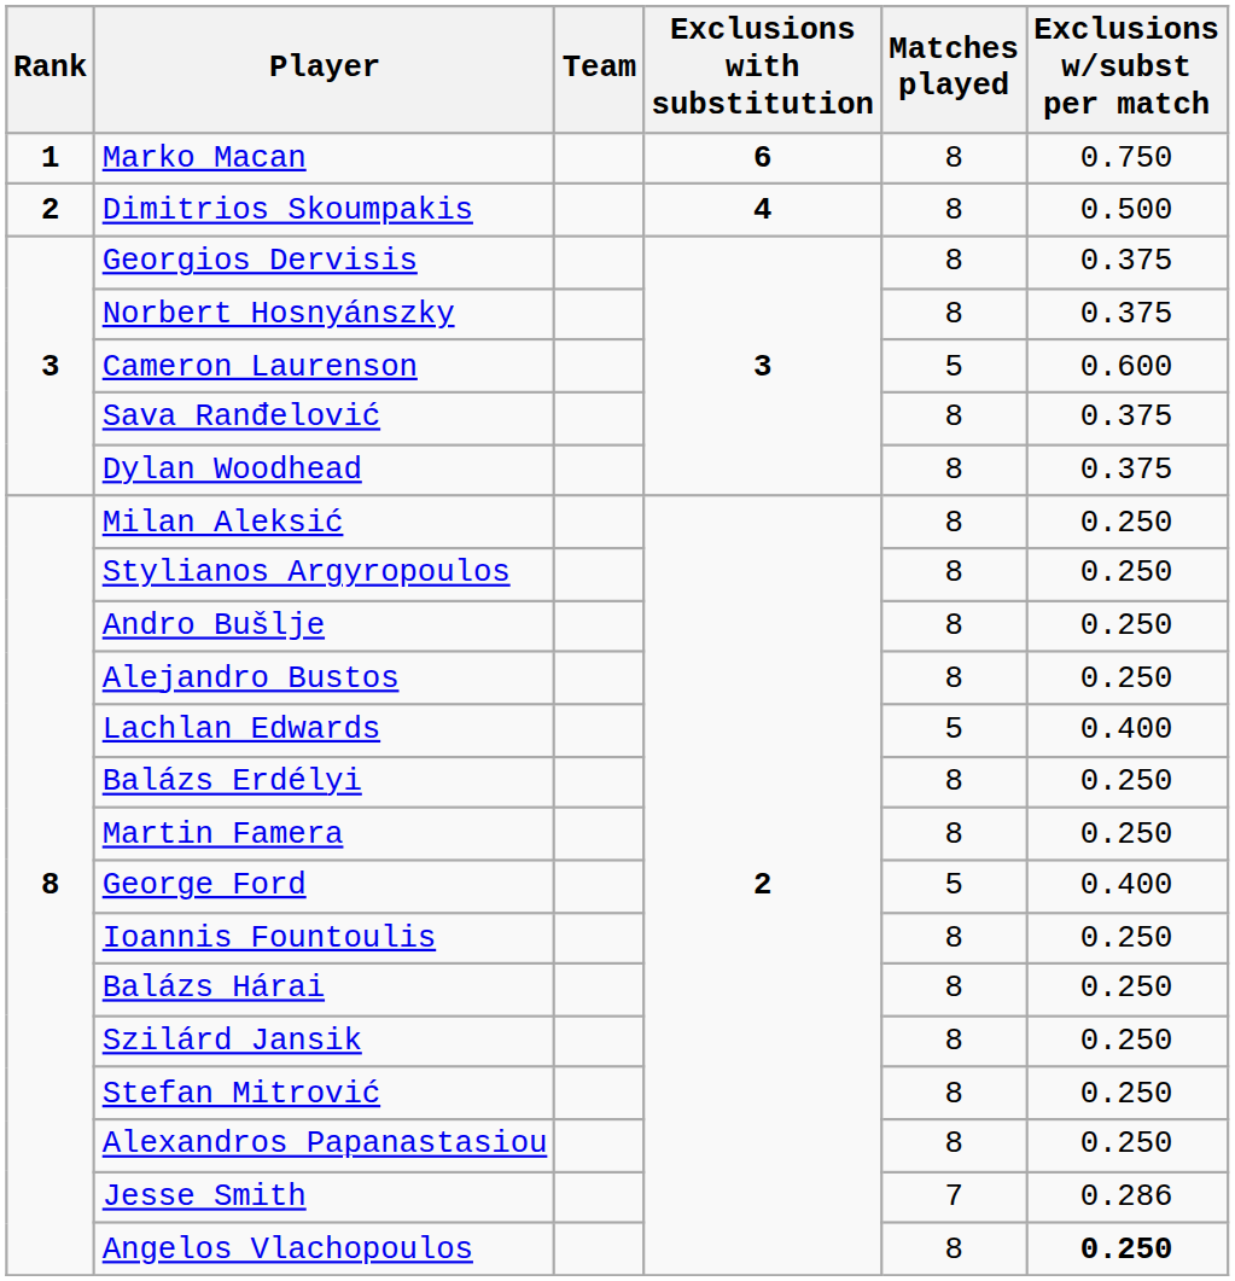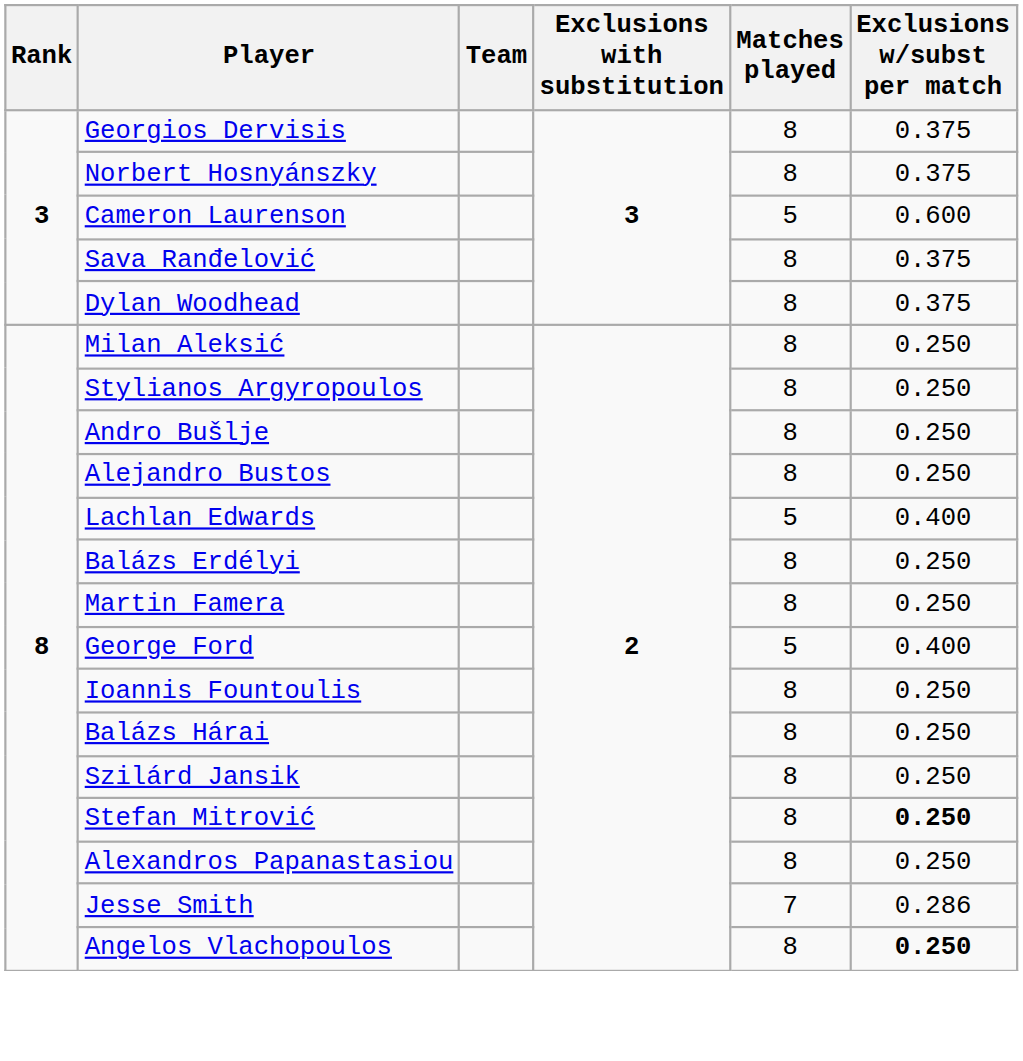 <table class="wikitable sortable" style="text-align: center; font-size: 90%; margin-left: 1em;">
 <tr>
 <th>Rank</th>
 <th>Player</th>
 <th>Team</th>
 <th>Exclusions<br>with<br>substitution</th>
 <th>Matches<br>played</th>
 <th>Exclusions<br>w/subst<br>per match</th>
-</tr>
-<tr>
-<td><strong>1</strong></td>
-<td style="text-align: left;" data-sort-value="Macan, Marko"><a href='#'>Marko Macan</a></td>
-<td style="text-align: left;"></td>
-<td><strong>6</strong></td>
-<td>8</td>
-<td>0.750</td>
-</tr>
-<tr>
-<td><strong>2</strong></td>
-<td style="text-align: left;" data-sort-value="Skoumpakis, Dimitrios"><a href='#'>Dimitrios Skoumpakis</a></td>
-<td style="text-align: left;"></td>
-<td><strong>4</strong></td>
-<td>8</td>
-<td>0.500</td>
 </tr>
 <tr>
 <td rowspan="5"><strong>3</strong></td>
 <td style="text-align: left;" data-sort-value="Dervisis, Georgios"><a href='#'>Georgios Dervisis</a></td>
 <td style="text-align: left;"></td>
 <td rowspan="5"><strong>3</strong></td>
 <td>8</td>
 <td>0.375</td>
 </tr>
 <tr>
 <td style="text-align: left;" data-sort-value="Hosnyánszky, Norbert"><a href='#'>Norbert Hosnyánszky</a></td>
 <td style="text-align: left;"></td>
 <td>8</td>
 <td>0.375</td>
 </tr>
 <tr>
 <td style="text-align: left;" data-sort-value="Laurenson, Cameron"><a href='#'>Cameron Laurenson</a></td>
 <td style="text-align: left;"></td>
 <td>5</td>
 <td>0.600</td>
 </tr>
 <tr>
 <td style="text-align: left;" data-sort-value="Ranđelović, Sava"><a href='#'>Sava Ranđelović</a></td>
 <td style="text-align: left;"></td>
 <td>8</td>
 <td>0.375</td>
 </tr>
 <tr>
 <td style="text-align: left;" data-sort-value="Woodhead, Dylan"><a href='#'>Dylan Woodhead</a></td>
 <td style="text-align: left;"></td>
 <td>8</td>
 <td>0.375</td>
 </tr>
 <tr>
 <td rowspan="15"><strong>8</strong></td>
 <td style="text-align: left;" data-sort-value="Aleksić, Milan"><a href='#'>Milan Aleksić</a></td>
 <td style="text-align: left;"></td>
 <td rowspan="15"><strong>2</strong></td>
 <td>8</td>
 <td>0.250</td>
 </tr>
 <tr>
 <td style="text-align: left;" data-sort-value="Argyropoulos, Stylianos"><a href='#'>Stylianos Argyropoulos</a></td>
 <td style="text-align: left;"></td>
 <td>8</td>
 <td>0.250</td>
 </tr>
 <tr>
 <td style="text-align: left;" data-sort-value="Bušlje, Andro"><a href='#'>Andro Bušlje</a></td>
 <td style="text-align: left;"></td>
 <td>8</td>
 <td>0.250</td>
 </tr>
 <tr>
 <td style="text-align: left;" data-sort-value="Bustos, Alejandro"><a href='#'>Alejandro Bustos</a></td>
 <td style="text-align: left;"></td>
 <td>8</td>
 <td>0.250</td>
 </tr>
 <tr>
 <td style="text-align: left;" data-sort-value="Edwards, Lachlan"><a href='#'>Lachlan Edwards</a></td>
 <td style="text-align: left;"></td>
 <td>5</td>
 <td>0.400</td>
 </tr>
 <tr>
 <td style="text-align: left;" data-sort-value="Erdélyi, Balázs"><a href='#'>Balázs Erdélyi</a></td>
 <td style="text-align: left;"></td>
 <td>8</td>
 <td>0.250</td>
 </tr>
 <tr>
 <td style="text-align: left;" data-sort-value="Famera, Martin"><a href='#'>Martin Famera</a></td>
 <td style="text-align: left;"></td>
 <td>8</td>
 <td>0.250</td>
 </tr>
 <tr>
 <td style="text-align: left;" data-sort-value="Ford, George"><a href='#'>George Ford</a></td>
 <td style="text-align: left;"></td>
 <td>5</td>
 <td>0.400</td>
 </tr>
 <tr>
 <td style="text-align: left;" data-sort-value="Fountoulis, Ioannis"><a href='#'>Ioannis Fountoulis</a></td>
 <td style="text-align: left;"></td>
 <td>8</td>
 <td>0.250</td>
 </tr>
 <tr>
 <td style="text-align: left;" data-sort-value="Hárai, Balázs"><a href='#'>Balázs Hárai</a></td>
 <td style="text-align: left;"></td>
 <td>8</td>
 <td>0.250</td>
 </tr>
 <tr>
 <td style="text-align: left;" data-sort-value="Jansik, Szilárd"><a href='#'>Szilárd Jansik</a></td>
 <td style="text-align: left;"></td>
 <td>8</td>
 <td>0.250</td>
 </tr>
 <tr>
 <td style="text-align: left;" data-sort-value="Mitrović, Stefan"><a href='#'>Stefan Mitrović</a></td>
 <td style="text-align: left;"></td>
 <td>8</td>
-<td>0.250</td>
+<td><strong>0.250</strong></td>
 </tr>
 <tr>
 <td style="text-align: left;" data-sort-value="Papanastasiou, Alexandros"><a href='#'>Alexandros Papanastasiou</a></td>
 <td style="text-align: left;"></td>
 <td>8</td>
 <td>0.250</td>
 </tr>
 <tr>
 <td style="text-align: left;" data-sort-value="Smith, Jesse"><a href='#'>Jesse Smith</a></td>
 <td style="text-align: left;"></td>
 <td>7</td>
 <td>0.286</td>
 </tr>
 <tr>
 <td style="text-align: left;" data-sort-value="Vlachopoulos, Angelos"><a href='#'>Angelos Vlachopoulos</a></td>
 <td style="text-align: left;"></td>
 <td>8</td>
 <td><strong>0.250</strong></td>
 </tr>
 </table>
